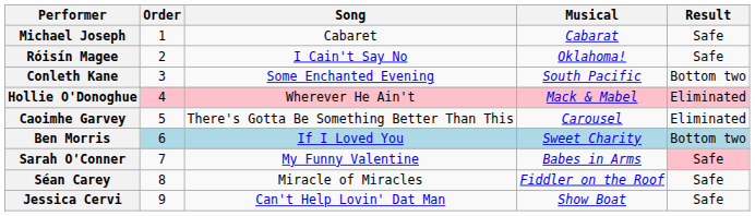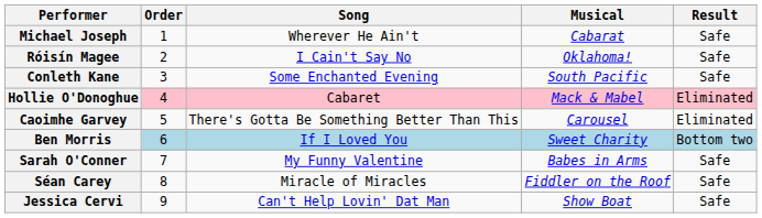 <table class="wikitable plainrowheaders" style="text-align:center;">
 <tr>
 <th scope="col">Performer</th>
 <th scope="col">Order</th>
 <th scope="col">Song</th>
 <th scope="col">Musical</th>
 <th scope="col">Result</th>
 </tr>
 <tr>
 <th scope="row">Michael Joseph</th>
 <td>1</td>
-<td>Cabaret</td>
+<td>Wherever He Ain't</td>
 <td><em><a href='#'>Cabarat</a></em></td>
 <td>Safe</td>
 </tr>
 <tr>
 <th scope="row">Róisín Magee</th>
 <td>2</td>
 <td><a href='#'>I Cain't Say No</a></td>
 <td><em><a href='#'>Oklahoma!</a></em></td>
 <td>Safe</td>
 </tr>
 <tr>
 <th scope="row">Conleth Kane</th>
 <td>3</td>
 <td><a href='#'>Some Enchanted Evening</a></td>
 <td><em><a href='#'>South Pacific</a></em></td>
-<td>Bottom two</td>
+<td>Safe</td>
 </tr>
 <tr style="background:pink;">
 <th scope="row">Hollie O'Donoghue</th>
 <td>4</td>
-<td>Wherever He Ain't</td>
+<td>Cabaret</td>
 <td><em><a href='#'>Mack & Mabel</a></em></td>
 <td>Eliminated</td>
 </tr>
 <tr>
 <th scope="row">Caoimhe Garvey</th>
 <td>5</td>
 <td>There's Gotta Be Something Better Than This</td>
 <td><em><a href='#'>Carousel</a></em></td>
 <td>Eliminated</td>
 </tr>
 <tr style="background:lightblue;">
 <th scope="row">Ben Morris</th>
 <td>6</td>
 <td><a href='#'>If I Loved You</a></td>
 <td><em><a href='#'>Sweet Charity</a></em></td>
 <td>Bottom two</td>
 </tr>
 <tr>
 <th scope="row">Sarah O'Conner</th>
 <td>7</td>
 <td><a href='#'>My Funny Valentine</a></td>
 <td><em><a href='#'>Babes in Arms</a></em></td>
-<td style="background: pink;">Safe</td>
+<td>Safe</td>
 </tr>
 <tr>
 <th scope="row">Séan Carey</th>
 <td>8</td>
 <td>Miracle of Miracles</td>
 <td><em><a href='#'>Fiddler on the Roof</a></em></td>
 <td>Safe</td>
 </tr>
 <tr>
 <th scope="row">Jessica Cervi</th>
 <td>9</td>
 <td><a href='#'>Can't Help Lovin' Dat Man</a></td>
 <td><em><a href='#'>Show Boat</a></em></td>
 <td>Safe</td>
 </tr>
 </table>
